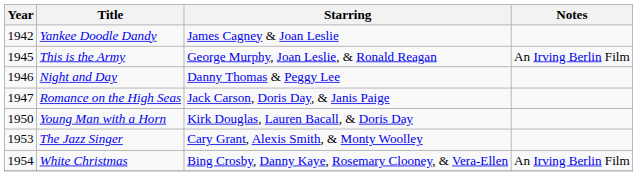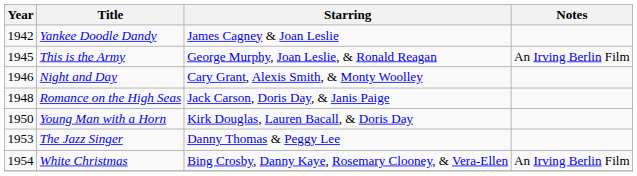 <table class="wikitable sortable">
 <tr>
 <th>Year</th>
 <th>Title</th>
 <th class="unsortable">Starring</th>
 <th class="unsortable">Notes</th>
 </tr>
 <tr>
 <td>1942</td>
 <td><em><a href='#'>Yankee Doodle Dandy</a></em></td>
 <td><a href='#'>James Cagney</a> & <a href='#'>Joan Leslie</a></td>
 <td></td>
 </tr>
 <tr>
 <td>1945</td>
 <td><em><a href='#'>This is the Army</a></em></td>
 <td><a href='#'>George Murphy</a>, <a href='#'>Joan Leslie</a>, & <a href='#'>Ronald Reagan</a></td>
 <td>An <a href='#'>Irving Berlin</a> Film</td>
 </tr>
 <tr>
 <td>1946</td>
 <td><em><a href='#'>Night and Day</a></em></td>
-<td><a href='#'>Danny Thomas</a> & <a href='#'>Peggy Lee</a></td>
+<td><a href='#'>Cary Grant</a>, <a href='#'>Alexis Smith</a>, & <a href='#'>Monty Woolley</a></td>
 <td></td>
 </tr>
 <tr>
-<td>1947</td>
+<td>1948</td>
 <td><em><a href='#'>Romance on the High Seas</a></em></td>
 <td><a href='#'>Jack Carson</a>, <a href='#'>Doris Day</a>, & <a href='#'>Janis Paige</a></td>
 <td></td>
 </tr>
 <tr>
 <td>1950</td>
 <td><em><a href='#'>Young Man with a Horn</a></em></td>
 <td><a href='#'>Kirk Douglas</a>, <a href='#'>Lauren Bacall</a>, & <a href='#'>Doris Day</a></td>
 <td></td>
 </tr>
 <tr>
 <td>1953</td>
 <td><em><a href='#'>The Jazz Singer</a></em></td>
-<td><a href='#'>Cary Grant</a>, <a href='#'>Alexis Smith</a>, & <a href='#'>Monty Woolley</a></td>
+<td><a href='#'>Danny Thomas</a> & <a href='#'>Peggy Lee</a></td>
 <td></td>
 </tr>
 <tr>
 <td>1954</td>
 <td><em><a href='#'>White Christmas</a></em></td>
 <td><a href='#'>Bing Crosby</a>, <a href='#'>Danny Kaye</a>, <a href='#'>Rosemary Clooney</a>, & <a href='#'>Vera-Ellen</a></td>
 <td>An <a href='#'>Irving Berlin</a> Film</td>
 </tr>
 <tr>
 </tr>
 </table>
